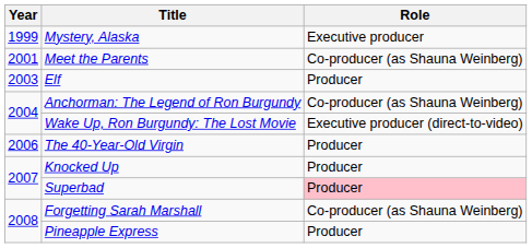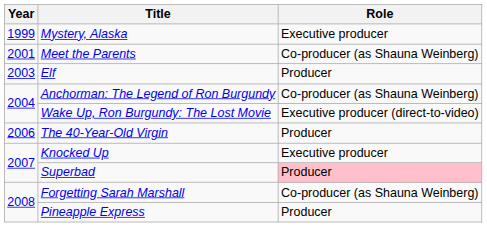 <table class="wikitable">
 <tr>
 <th>Year</th>
 <th>Title</th>
 <th>Role</th>
 </tr>
 <tr>
 <td rowspan="1"><a href='#'>1999</a></td>
 <td><em><a href='#'>Mystery, Alaska</a></em></td>
 <td>Executive producer</td>
 </tr>
 <tr>
 <td rowspan="1"><a href='#'>2001</a></td>
 <td><em><a href='#'>Meet the Parents</a></em></td>
 <td>Co-producer (as Shauna Weinberg)</td>
 </tr>
 <tr>
 <td rowspan="1"><a href='#'>2003</a></td>
 <td><em><a href='#'>Elf</a></em></td>
 <td>Producer</td>
 </tr>
 <tr>
 <td rowspan="2"><a href='#'>2004</a></td>
 <td><em><a href='#'>Anchorman: The Legend of Ron Burgundy</a></em></td>
 <td>Co-producer (as Shauna Weinberg)</td>
 </tr>
 <tr>
 <td><em><a href='#'>Wake Up, Ron Burgundy: The Lost Movie</a></em></td>
 <td>Executive producer (direct-to-video)</td>
 </tr>
 <tr>
 <td rowspan="1"><a href='#'>2006</a></td>
 <td><em><a href='#'>The 40-Year-Old Virgin</a></em></td>
 <td>Producer</td>
 </tr>
 <tr>
 <td rowspan="2"><a href='#'>2007</a></td>
 <td><em><a href='#'>Knocked Up</a></em></td>
-<td>Producer</td>
+<td>Executive producer</td>
 </tr>
 <tr>
 <td><em><a href='#'>Superbad</a></em></td>
 <td style="background: pink;">Producer</td>
 </tr>
 <tr>
 <td rowspan="2"><a href='#'>2008</a></td>
 <td><em><a href='#'>Forgetting Sarah Marshall</a></em></td>
 <td>Co-producer (as Shauna Weinberg)</td>
 </tr>
 <tr>
 <td><em><a href='#'>Pineapple Express</a></em></td>
 <td>Producer</td>
 </tr>
 </table>
